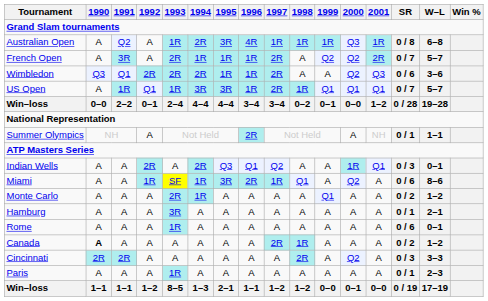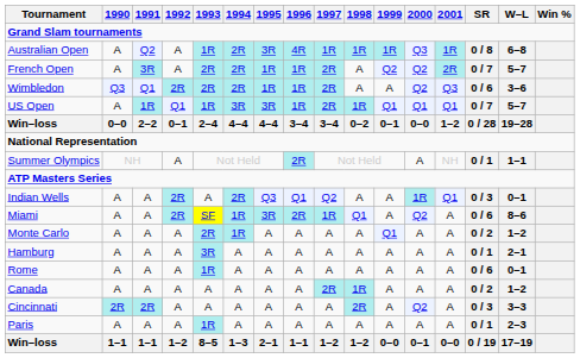 <table class=wikitable style=text-align:center;font-size:97%>
 <tr>
 <th>Tournament</th>
 <th><a href='#'>1990</a></th>
 <th><a href='#'>1991</a></th>
 <th><a href='#'>1992</a></th>
 <th><a href='#'>1993</a></th>
 <th><a href='#'>1994</a></th>
 <th><a href='#'>1995</a></th>
 <th><a href='#'>1996</a></th>
 <th><a href='#'>1997</a></th>
 <th><a href='#'>1998</a></th>
 <th><a href='#'>1999</a></th>
 <th><a href='#'>2000</a></th>
 <th><a href='#'>2001</a></th>
 <th>SR</th>
 <th>W–L</th>
 <th>Win %</th>
 </tr>
 <tr>
 <td colspan=23 align=left><strong><a href='#'>Grand Slam tournaments</a></strong></td>
 </tr>
 <tr>
 <td align=left><a href='#'>Australian Open</a></td>
 <td>A</td>
 <td bgcolor=ecf2ff><a href='#'>Q2</a></td>
 <td>A</td>
 <td bgcolor=afeeee><a href='#'>1R</a></td>
 <td bgcolor=afeeee><a href='#'>2R</a></td>
 <td bgcolor=afeeee><a href='#'>3R</a></td>
 <td bgcolor=afeeee><a href='#'>4R</a></td>
 <td bgcolor=afeeee><a href='#'>1R</a></td>
 <td bgcolor=afeeee><a href='#'>1R</a></td>
 <td bgcolor=afeeee><a href='#'>1R</a></td>
 <td bgcolor=ecf2ff><a href='#'>Q3</a></td>
 <td bgcolor=afeeee><a href='#'>1R</a></td>
 <th>0 / 8</th>
 <th>6–8</th>
 <th></th>
 </tr>
 <tr>
 <td align=left><a href='#'>French Open</a></td>
 <td>A</td>
 <td bgcolor=afeeee><a href='#'>3R</a></td>
 <td>A</td>
 <td bgcolor=afeeee><a href='#'>2R</a></td>
-<td bgcolor=afeeee><a href='#'>1R</a></td>
+<td bgcolor=afeeee><a href='#'>2R</a></td>
 <td bgcolor=afeeee><a href='#'>1R</a></td>
 <td bgcolor=afeeee><a href='#'>1R</a></td>
 <td bgcolor=afeeee><a href='#'>2R</a></td>
 <td>A</td>
 <td bgcolor=ecf2ff><a href='#'>Q2</a></td>
 <td bgcolor=ecf2ff><a href='#'>Q2</a></td>
 <td bgcolor=afeeee><a href='#'>2R</a></td>
 <th>0 / 7</th>
 <th>5–7</th>
 <th></th>
 </tr>
 <tr>
 <td align=left><a href='#'>Wimbledon</a></td>
 <td bgcolor=ecf2ff><a href='#'>Q3</a></td>
 <td bgcolor=ecf2ff><a href='#'>Q1</a></td>
 <td bgcolor=afeeee><a href='#'>2R</a></td>
 <td bgcolor=afeeee><a href='#'>2R</a></td>
 <td bgcolor=afeeee><a href='#'>2R</a></td>
 <td bgcolor=afeeee><a href='#'>1R</a></td>
 <td bgcolor=afeeee><a href='#'>1R</a></td>
 <td bgcolor=afeeee><a href='#'>2R</a></td>
 <td>A</td>
 <td>A</td>
 <td bgcolor=ecf2ff><a href='#'>Q2</a></td>
 <td bgcolor=ecf2ff><a href='#'>Q3</a></td>
 <th>0 / 6</th>
 <th>3–6</th>
 <th></th>
 </tr>
 <tr>
 <td align=left><a href='#'>US Open</a></td>
 <td>A</td>
 <td bgcolor=afeeee><a href='#'>1R</a></td>
 <td bgcolor=ecf2ff><a href='#'>Q1</a></td>
 <td bgcolor=afeeee><a href='#'>1R</a></td>
 <td bgcolor=afeeee><a href='#'>3R</a></td>
 <td bgcolor=afeeee><a href='#'>3R</a></td>
 <td bgcolor=afeeee><a href='#'>1R</a></td>
 <td bgcolor=afeeee><a href='#'>2R</a></td>
 <td bgcolor=afeeee><a href='#'>1R</a></td>
 <td bgcolor=ecf2ff><a href='#'>Q1</a></td>
 <td bgcolor=ecf2ff><a href='#'>Q1</a></td>
 <td bgcolor=ecf2ff><a href='#'>Q1</a></td>
 <th>0 / 7</th>
 <th>5–7</th>
 <th></th>
 </tr>
 <tr>
 <th style=text-align:left>Win–loss</th>
 <th>0–0</th>
 <th>2–2</th>
 <th>0–1</th>
 <th>2–4</th>
 <th>4–4</th>
 <th>4–4</th>
 <th>3–4</th>
 <th>3–4</th>
 <th>0–2</th>
 <th>0–1</th>
 <th>0–0</th>
 <th>1–2</th>
 <th>0 / 28</th>
 <th>19–28</th>
 <th></th>
 </tr>
 <tr>
 <td colspan=23 align=left><strong>National Representation</strong></td>
 </tr>
 <tr>
 <td align=left><a href='#'>Summer Olympics</a></td>
 <td colspan=2 style=color:#cccccc>NH</td>
 <td>A</td>
 <td colspan=3 style=color:#cccccc>Not Held</td>
 <td style=background:#afeeee><a href='#'>2R</a></td>
 <td colspan=3 style=color:#cccccc>Not Held</td>
 <td>A</td>
 <td colspan=1 style=color:#cccccc>NH</td>
 <th>0 / 1</th>
 <th>1–1</th>
 <th></th>
 </tr>
 <tr>
 <td colspan=23 align=left><strong><a href='#'>ATP Masters Series</a></strong></td>
 </tr>
 <tr>
 <td align=left><a href='#'>Indian Wells</a></td>
 <td>A</td>
 <td>A</td>
 <td bgcolor=afeeee><a href='#'>2R</a></td>
 <td>A</td>
 <td bgcolor=afeeee><a href='#'>2R</a></td>
 <td bgcolor=ecf2ff><a href='#'>Q3</a></td>
 <td bgcolor=ecf2ff><a href='#'>Q1</a></td>
 <td bgcolor=ecf2ff><a href='#'>Q2</a></td>
 <td>A</td>
 <td>A</td>
 <td bgcolor=afeeee><a href='#'>1R</a></td>
 <td bgcolor=ecf2ff><a href='#'>Q1</a></td>
 <th>0 / 3</th>
 <th>0–1</th>
 <th></th>
 </tr>
 <tr>
 <td align=left><a href='#'>Miami</a></td>
 <td>A</td>
 <td>A</td>
-<td bgcolor=afeeee><a href='#'>1R</a></td>
+<td bgcolor=afeeee><a href='#'>2R</a></td>
 <td bgcolor=yellow><a href='#'>SF</a></td>
 <td bgcolor=afeeee><a href='#'>1R</a></td>
 <td bgcolor=afeeee><a href='#'>3R</a></td>
 <td bgcolor=afeeee><a href='#'>2R</a></td>
 <td bgcolor=afeeee><a href='#'>1R</a></td>
 <td bgcolor=ecf2ff><a href='#'>Q1</a></td>
 <td>A</td>
 <td bgcolor=ecf2ff><a href='#'>Q2</a></td>
 <td>A</td>
 <th>0 / 6</th>
 <th>8–6</th>
 <th></th>
 </tr>
 <tr>
 <td align=left><a href='#'>Monte Carlo</a></td>
 <td>A</td>
 <td>A</td>
 <td>A</td>
 <td bgcolor=afeeee><a href='#'>2R</a></td>
 <td bgcolor=afeeee><a href='#'>1R</a></td>
 <td>A</td>
 <td>A</td>
 <td>A</td>
 <td>A</td>
 <td bgcolor=ecf2ff><a href='#'>Q1</a></td>
 <td>A</td>
 <td>A</td>
 <th>0 / 2</th>
 <th>1–2</th>
 <th></th>
 </tr>
 <tr>
 <td align=left><a href='#'>Hamburg</a></td>
 <td>A</td>
 <td>A</td>
 <td>A</td>
 <td bgcolor=afeeee><a href='#'>3R</a></td>
 <td>A</td>
 <td>A</td>
 <td>A</td>
 <td>A</td>
 <td>A</td>
 <td>A</td>
 <td>A</td>
 <td>A</td>
 <th>0 / 1</th>
 <th>2–1</th>
 <th></th>
 </tr>
 <tr>
 <td align=left><a href='#'>Rome</a></td>
 <td>A</td>
 <td>A</td>
 <td>A</td>
 <td bgcolor=afeeee><a href='#'>1R</a></td>
 <td>A</td>
 <td>A</td>
 <td>A</td>
 <td>A</td>
 <td>A</td>
 <td>A</td>
 <td>A</td>
 <td>A</td>
 <th>0 / 6</th>
 <th>0–1</th>
 <th></th>
 </tr>
 <tr>
 <td align=left><a href='#'>Canada</a></td>
-<td><strong>A</strong></td>
+<td>A</td>
 <td>A</td>
 <td>A</td>
 <td>A</td>
 <td>A</td>
 <td>A</td>
 <td>A</td>
 <td bgcolor=afeeee><a href='#'>2R</a></td>
 <td bgcolor=afeeee><a href='#'>1R</a></td>
 <td>A</td>
 <td>A</td>
 <td>A</td>
 <th>0 / 2</th>
 <th>1–2</th>
 <th></th>
 </tr>
 <tr>
 <td align=left><a href='#'>Cincinnati</a></td>
 <td bgcolor=afeeee><a href='#'>2R</a></td>
 <td bgcolor=afeeee><a href='#'>2R</a></td>
 <td>A</td>
 <td>A</td>
 <td>A</td>
 <td>A</td>
 <td>A</td>
 <td>A</td>
 <td bgcolor=afeeee><a href='#'>2R</a></td>
 <td>A</td>
 <td bgcolor=ecf2ff><a href='#'>Q2</a></td>
 <td>A</td>
 <th>0 / 3</th>
 <th>3–3</th>
 <th></th>
 </tr>
 <tr>
 <td align=left><a href='#'>Paris</a></td>
 <td>A</td>
 <td>A</td>
 <td>A</td>
 <td bgcolor=afeeee><a href='#'>1R</a></td>
 <td>A</td>
 <td>A</td>
 <td>A</td>
 <td>A</td>
 <td>A</td>
 <td>A</td>
 <td>A</td>
 <td>A</td>
 <th>0 / 1</th>
 <th>2–3</th>
 <th></th>
 </tr>
 <tr>
 <th style=text-align:left>Win–loss</th>
 <th>1–1</th>
 <th>1–1</th>
 <th>1–2</th>
 <th>8–5</th>
 <th>1–3</th>
 <th>2–1</th>
 <th>1–1</th>
 <th>1–2</th>
 <th>1–2</th>
 <th>0–0</th>
 <th>0–1</th>
 <th>0–0</th>
 <th>0 / 19</th>
 <th>17–19</th>
 <th></th>
 </tr>
 </table>
